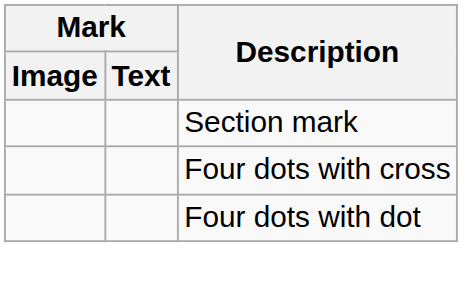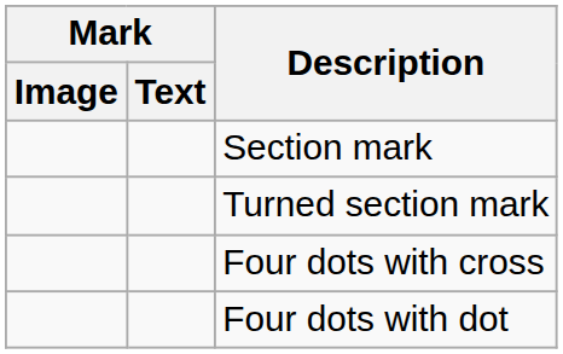 <table class="wikitable" style="text-align: center;">
 <tr>
 <th colspan="2">Mark</th>
 <th rowspan="2">Description</th>
 </tr>
 <tr>
 <th>Image</th>
 <th>Text</th>
 </tr>
 <tr>
 <td></td>
 <td></td>
 <td align=left>Section mark</td>
 </tr>
 <tr>
 <td></td>
 <td></td>
+<td align=left>Turned section mark</td>
+</tr>
+<tr>
+<td></td>
+<td></td>
 <td align=left>Four dots with cross</td>
 </tr>
 <tr>
 <td></td>
 <td></td>
 <td align=left>Four dots with dot</td>
 </tr>
 </table>
